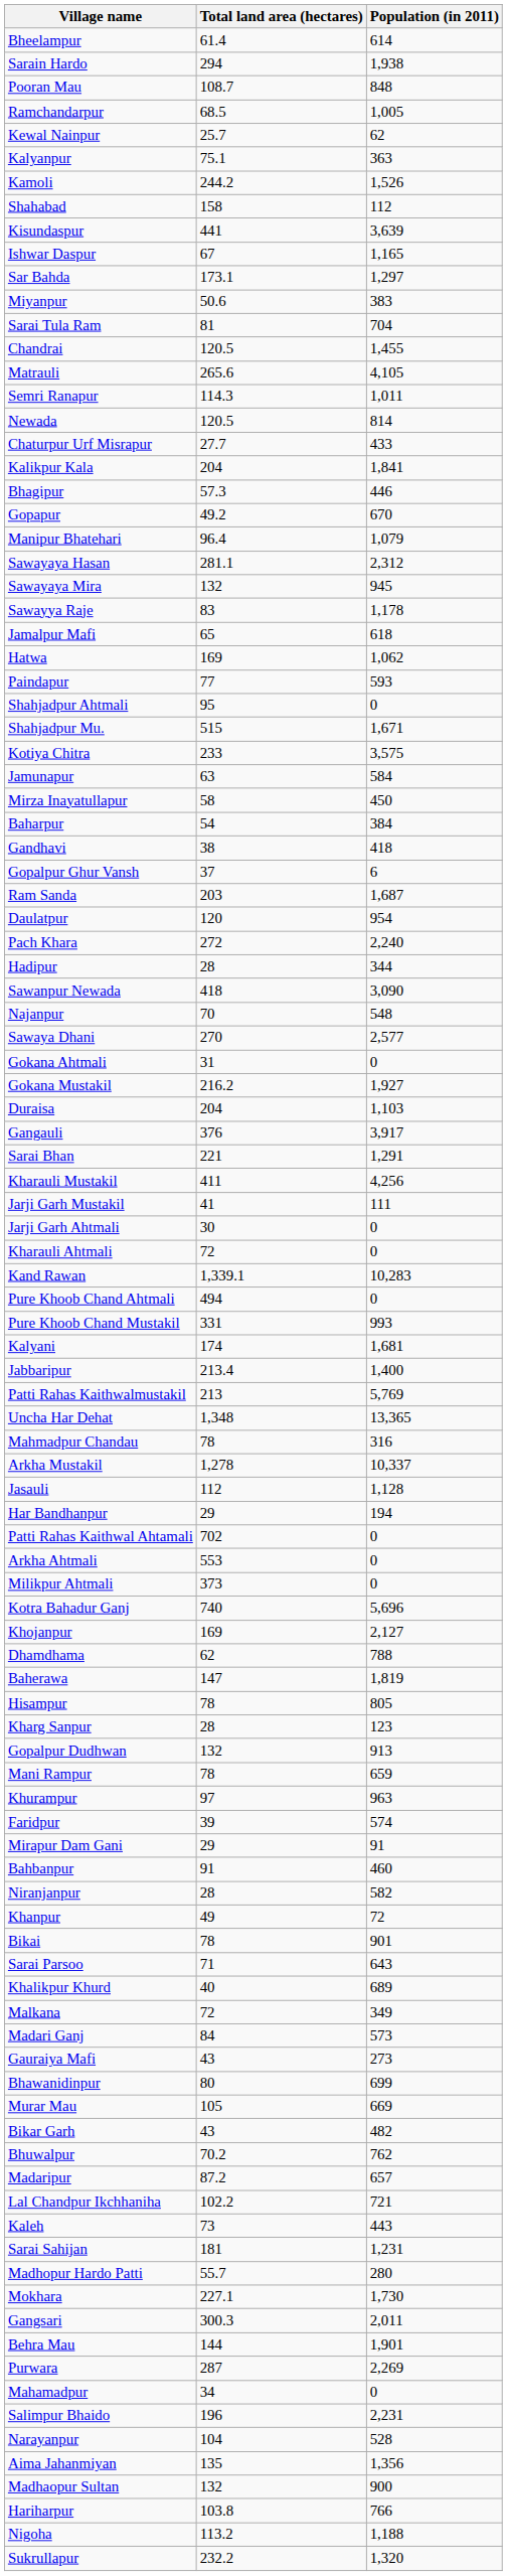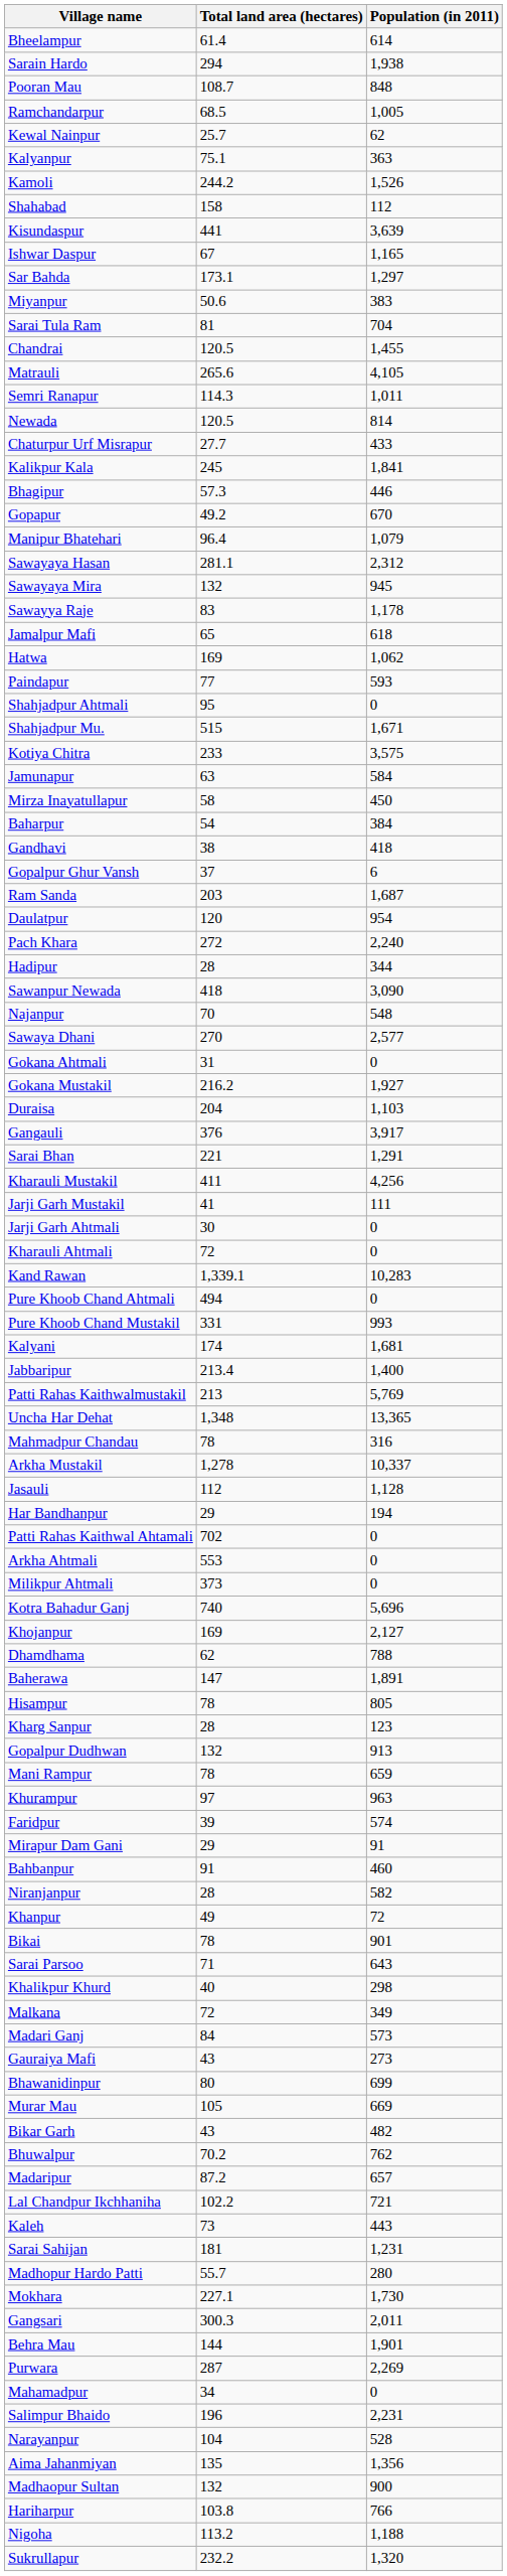 <table class="wikitable sortable">
 <tr>
 <th>Village name</th>
 <th>Total land area (hectares)</th>
 <th>Population (in 2011)</th>
 </tr>
 <tr>
 <td><a href='#'>Bheelampur</a></td>
 <td>61.4</td>
 <td>614</td>
 </tr>
 <tr>
 <td><a href='#'>Sarain Hardo</a></td>
 <td>294</td>
 <td>1,938</td>
 </tr>
 <tr>
 <td><a href='#'>Pooran Mau</a></td>
 <td>108.7</td>
 <td>848</td>
 </tr>
 <tr>
 <td><a href='#'>Ramchandarpur</a></td>
 <td>68.5</td>
 <td>1,005</td>
 </tr>
 <tr>
 <td><a href='#'>Kewal Nainpur</a></td>
 <td>25.7</td>
 <td>62</td>
 </tr>
 <tr>
 <td><a href='#'>Kalyanpur</a></td>
 <td>75.1</td>
 <td>363</td>
 </tr>
 <tr>
 <td><a href='#'>Kamoli</a></td>
 <td>244.2</td>
 <td>1,526</td>
 </tr>
 <tr>
 <td><a href='#'>Shahabad</a></td>
 <td>158</td>
 <td>112</td>
 </tr>
 <tr>
 <td><a href='#'>Kisundaspur</a></td>
 <td>441</td>
 <td>3,639</td>
 </tr>
 <tr>
 <td><a href='#'>Ishwar Daspur</a></td>
 <td>67</td>
 <td>1,165</td>
 </tr>
 <tr>
 <td><a href='#'>Sar Bahda</a></td>
 <td>173.1</td>
 <td>1,297</td>
 </tr>
 <tr>
 <td><a href='#'>Miyanpur</a></td>
 <td>50.6</td>
 <td>383</td>
 </tr>
 <tr>
 <td><a href='#'>Sarai Tula Ram</a></td>
 <td>81</td>
 <td>704</td>
 </tr>
 <tr>
 <td><a href='#'>Chandrai</a></td>
 <td>120.5</td>
 <td>1,455</td>
 </tr>
 <tr>
 <td><a href='#'>Matrauli</a></td>
 <td>265.6</td>
 <td>4,105</td>
 </tr>
 <tr>
 <td><a href='#'>Semri Ranapur</a></td>
 <td>114.3</td>
 <td>1,011</td>
 </tr>
 <tr>
 <td><a href='#'>Newada</a></td>
 <td>120.5</td>
 <td>814</td>
 </tr>
 <tr>
 <td><a href='#'>Chaturpur Urf Misrapur</a></td>
 <td>27.7</td>
 <td>433</td>
 </tr>
 <tr>
 <td><a href='#'>Kalikpur Kala</a></td>
-<td>204</td>
+<td>245</td>
 <td>1,841</td>
 </tr>
 <tr>
 <td><a href='#'>Bhagipur</a></td>
 <td>57.3</td>
 <td>446</td>
 </tr>
 <tr>
 <td><a href='#'>Gopapur</a></td>
 <td>49.2</td>
 <td>670</td>
 </tr>
 <tr>
 <td><a href='#'>Manipur Bhatehari</a></td>
 <td>96.4</td>
 <td>1,079</td>
 </tr>
 <tr>
 <td><a href='#'>Sawayaya Hasan</a></td>
 <td>281.1</td>
 <td>2,312</td>
 </tr>
 <tr>
 <td><a href='#'>Sawayaya Mira</a></td>
 <td>132</td>
 <td>945</td>
 </tr>
 <tr>
 <td><a href='#'>Sawayya Raje</a></td>
 <td>83</td>
 <td>1,178</td>
 </tr>
 <tr>
 <td><a href='#'>Jamalpur Mafi</a></td>
 <td>65</td>
 <td>618</td>
 </tr>
 <tr>
 <td><a href='#'>Hatwa</a></td>
 <td>169</td>
 <td>1,062</td>
 </tr>
 <tr>
 <td><a href='#'>Paindapur</a></td>
 <td>77</td>
 <td>593</td>
 </tr>
 <tr>
 <td><a href='#'>Shahjadpur Ahtmali</a></td>
 <td>95</td>
 <td>0</td>
 </tr>
 <tr>
 <td><a href='#'>Shahjadpur Mu.</a></td>
 <td>515</td>
 <td>1,671</td>
 </tr>
 <tr>
 <td><a href='#'>Kotiya Chitra</a></td>
 <td>233</td>
 <td>3,575</td>
 </tr>
 <tr>
 <td><a href='#'>Jamunapur</a></td>
 <td>63</td>
 <td>584</td>
 </tr>
 <tr>
 <td><a href='#'>Mirza Inayatullapur</a></td>
 <td>58</td>
 <td>450</td>
 </tr>
 <tr>
 <td><a href='#'>Baharpur</a></td>
 <td>54</td>
 <td>384</td>
 </tr>
 <tr>
 <td><a href='#'>Gandhavi</a></td>
 <td>38</td>
 <td>418</td>
 </tr>
 <tr>
 <td><a href='#'>Gopalpur Ghur Vansh</a></td>
 <td>37</td>
 <td>6</td>
 </tr>
 <tr>
 <td><a href='#'>Ram Sanda</a></td>
 <td>203</td>
 <td>1,687</td>
 </tr>
 <tr>
 <td><a href='#'>Daulatpur</a></td>
 <td>120</td>
 <td>954</td>
 </tr>
 <tr>
 <td><a href='#'>Pach Khara</a></td>
 <td>272</td>
 <td>2,240</td>
 </tr>
 <tr>
 <td><a href='#'>Hadipur</a></td>
 <td>28</td>
 <td>344</td>
 </tr>
 <tr>
 <td><a href='#'>Sawanpur Newada</a></td>
 <td>418</td>
 <td>3,090</td>
 </tr>
 <tr>
 <td><a href='#'>Najanpur</a></td>
 <td>70</td>
 <td>548</td>
 </tr>
 <tr>
 <td><a href='#'>Sawaya Dhani</a></td>
 <td>270</td>
 <td>2,577</td>
 </tr>
 <tr>
 <td><a href='#'>Gokana Ahtmali</a></td>
 <td>31</td>
 <td>0</td>
 </tr>
 <tr>
 <td><a href='#'>Gokana Mustakil</a></td>
 <td>216.2</td>
 <td>1,927</td>
 </tr>
 <tr>
 <td><a href='#'>Duraisa</a></td>
 <td>204</td>
 <td>1,103</td>
 </tr>
 <tr>
 <td><a href='#'>Gangauli</a></td>
 <td>376</td>
 <td>3,917</td>
 </tr>
 <tr>
 <td><a href='#'>Sarai Bhan</a></td>
 <td>221</td>
 <td>1,291</td>
 </tr>
 <tr>
 <td><a href='#'>Kharauli Mustakil</a></td>
 <td>411</td>
 <td>4,256</td>
 </tr>
 <tr>
 <td><a href='#'>Jarji Garh Mustakil</a></td>
 <td>41</td>
 <td>111</td>
 </tr>
 <tr>
 <td><a href='#'>Jarji Garh Ahtmali</a></td>
 <td>30</td>
 <td>0</td>
 </tr>
 <tr>
 <td><a href='#'>Kharauli Ahtmali</a></td>
 <td>72</td>
 <td>0</td>
 </tr>
 <tr>
 <td><a href='#'>Kand Rawan</a></td>
 <td>1,339.1</td>
 <td>10,283</td>
 </tr>
 <tr>
 <td><a href='#'>Pure Khoob Chand Ahtmali</a></td>
 <td>494</td>
 <td>0</td>
 </tr>
 <tr>
 <td><a href='#'>Pure Khoob Chand Mustakil</a></td>
 <td>331</td>
 <td>993</td>
 </tr>
 <tr>
 <td><a href='#'>Kalyani</a></td>
 <td>174</td>
 <td>1,681</td>
 </tr>
 <tr>
 <td><a href='#'>Jabbaripur</a></td>
 <td>213.4</td>
 <td>1,400</td>
 </tr>
 <tr>
 <td><a href='#'>Patti Rahas Kaithwalmustakil</a></td>
 <td>213</td>
 <td>5,769</td>
 </tr>
 <tr>
 <td><a href='#'>Uncha Har Dehat</a></td>
 <td>1,348</td>
 <td>13,365</td>
 </tr>
 <tr>
 <td><a href='#'>Mahmadpur Chandau</a></td>
 <td>78</td>
 <td>316</td>
 </tr>
 <tr>
 <td><a href='#'>Arkha Mustakil</a></td>
 <td>1,278</td>
 <td>10,337</td>
 </tr>
 <tr>
 <td><a href='#'>Jasauli</a></td>
 <td>112</td>
 <td>1,128</td>
 </tr>
 <tr>
 <td><a href='#'>Har Bandhanpur</a></td>
 <td>29</td>
 <td>194</td>
 </tr>
 <tr>
 <td><a href='#'>Patti Rahas Kaithwal Ahtamali</a></td>
 <td>702</td>
 <td>0</td>
 </tr>
 <tr>
 <td><a href='#'>Arkha Ahtmali</a></td>
 <td>553</td>
 <td>0</td>
 </tr>
 <tr>
 <td><a href='#'>Milikpur Ahtmali</a></td>
 <td>373</td>
 <td>0</td>
 </tr>
 <tr>
 <td><a href='#'>Kotra Bahadur Ganj</a></td>
 <td>740</td>
 <td>5,696</td>
 </tr>
 <tr>
 <td><a href='#'>Khojanpur</a></td>
 <td>169</td>
 <td>2,127</td>
 </tr>
 <tr>
 <td><a href='#'>Dhamdhama</a></td>
 <td>62</td>
 <td>788</td>
 </tr>
 <tr>
 <td><a href='#'>Baherawa</a></td>
 <td>147</td>
-<td>1,819</td>
+<td>1,891</td>
 </tr>
 <tr>
 <td><a href='#'>Hisampur</a></td>
 <td>78</td>
 <td>805</td>
 </tr>
 <tr>
 <td><a href='#'>Kharg Sanpur</a></td>
 <td>28</td>
 <td>123</td>
 </tr>
 <tr>
 <td><a href='#'>Gopalpur Dudhwan</a></td>
 <td>132</td>
 <td>913</td>
 </tr>
 <tr>
 <td><a href='#'>Mani Rampur</a></td>
 <td>78</td>
 <td>659</td>
 </tr>
 <tr>
 <td><a href='#'>Khurampur</a></td>
 <td>97</td>
 <td>963</td>
 </tr>
 <tr>
 <td><a href='#'>Faridpur</a></td>
 <td>39</td>
 <td>574</td>
 </tr>
 <tr>
 <td><a href='#'>Mirapur Dam Gani</a></td>
 <td>29</td>
 <td>91</td>
 </tr>
 <tr>
 <td><a href='#'>Bahbanpur</a></td>
 <td>91</td>
 <td>460</td>
 </tr>
 <tr>
 <td><a href='#'>Niranjanpur</a></td>
 <td>28</td>
 <td>582</td>
 </tr>
 <tr>
 <td><a href='#'>Khanpur</a></td>
 <td>49</td>
 <td>72</td>
 </tr>
 <tr>
 <td><a href='#'>Bikai</a></td>
 <td>78</td>
 <td>901</td>
 </tr>
 <tr>
 <td><a href='#'>Sarai Parsoo</a></td>
 <td>71</td>
 <td>643</td>
 </tr>
 <tr>
 <td><a href='#'>Khalikpur Khurd</a></td>
 <td>40</td>
-<td>689</td>
+<td>298</td>
 </tr>
 <tr>
 <td><a href='#'>Malkana</a></td>
 <td>72</td>
 <td>349</td>
 </tr>
 <tr>
 <td><a href='#'>Madari Ganj</a></td>
 <td>84</td>
 <td>573</td>
 </tr>
 <tr>
 <td><a href='#'>Gauraiya Mafi</a></td>
 <td>43</td>
 <td>273</td>
 </tr>
 <tr>
 <td><a href='#'>Bhawanidinpur</a></td>
 <td>80</td>
 <td>699</td>
 </tr>
 <tr>
 <td><a href='#'>Murar Mau</a></td>
 <td>105</td>
 <td>669</td>
 </tr>
 <tr>
 <td><a href='#'>Bikar Garh</a></td>
 <td>43</td>
 <td>482</td>
 </tr>
 <tr>
 <td><a href='#'>Bhuwalpur</a></td>
 <td>70.2</td>
 <td>762</td>
 </tr>
 <tr>
 <td><a href='#'>Madaripur</a></td>
 <td>87.2</td>
 <td>657</td>
 </tr>
 <tr>
 <td><a href='#'>Lal Chandpur Ikchhaniha</a></td>
 <td>102.2</td>
 <td>721</td>
 </tr>
 <tr>
 <td><a href='#'>Kaleh</a></td>
 <td>73</td>
 <td>443</td>
 </tr>
 <tr>
 <td><a href='#'>Sarai Sahijan</a></td>
 <td>181</td>
 <td>1,231</td>
 </tr>
 <tr>
 <td><a href='#'>Madhopur Hardo Patti</a></td>
 <td>55.7</td>
 <td>280</td>
 </tr>
 <tr>
 <td><a href='#'>Mokhara</a></td>
 <td>227.1</td>
 <td>1,730</td>
 </tr>
 <tr>
 <td><a href='#'>Gangsari</a></td>
 <td>300.3</td>
 <td>2,011</td>
 </tr>
 <tr>
 <td><a href='#'>Behra Mau</a></td>
 <td>144</td>
 <td>1,901</td>
 </tr>
 <tr>
 <td><a href='#'>Purwara</a></td>
 <td>287</td>
 <td>2,269</td>
 </tr>
 <tr>
 <td><a href='#'>Mahamadpur</a></td>
 <td>34</td>
 <td>0</td>
 </tr>
 <tr>
 <td><a href='#'>Salimpur Bhaido</a></td>
 <td>196</td>
 <td>2,231</td>
 </tr>
 <tr>
 <td><a href='#'>Narayanpur</a></td>
 <td>104</td>
 <td>528</td>
 </tr>
 <tr>
 <td><a href='#'>Aima Jahanmiyan</a></td>
 <td>135</td>
 <td>1,356</td>
 </tr>
 <tr>
 <td><a href='#'>Madhaopur Sultan</a></td>
 <td>132</td>
 <td>900</td>
 </tr>
 <tr>
 <td><a href='#'>Hariharpur</a></td>
 <td>103.8</td>
 <td>766</td>
 </tr>
 <tr>
 <td><a href='#'>Nigoha</a></td>
 <td>113.2</td>
 <td>1,188</td>
 </tr>
 <tr>
 <td><a href='#'>Sukrullapur</a></td>
 <td>232.2</td>
 <td>1,320</td>
 </tr>
 </table>
